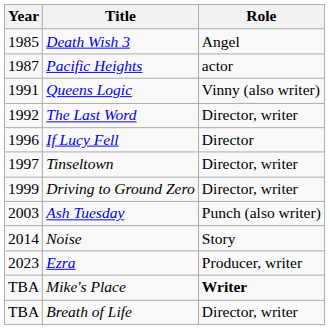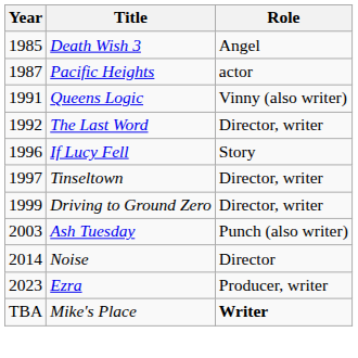 <table class="wikitable">
 <tr>
 <th>Year</th>
 <th>Title</th>
 <th>Role</th>
 </tr>
 <tr>
 <td>1985</td>
 <td><em><a href='#'>Death Wish 3</a></em></td>
 <td>Angel</td>
 </tr>
 <tr>
 <td>1987</td>
 <td><em><a href='#'>Pacific Heights</a></em></td>
 <td>actor</td>
 </tr>
 <tr>
 <td>1991</td>
 <td><em><a href='#'>Queens Logic</a></em></td>
 <td>Vinny (also writer)</td>
 </tr>
 <tr>
 <td>1992</td>
 <td><em><a href='#'>The Last Word</a></em></td>
 <td>Director, writer</td>
 </tr>
 <tr>
 <td>1996</td>
 <td><em><a href='#'>If Lucy Fell</a></em></td>
-<td>Director</td>
+<td>Story</td>
 </tr>
 <tr>
 <td>1997</td>
 <td><em>Tinseltown</em></td>
 <td>Director, writer</td>
 </tr>
 <tr>
 <td>1999</td>
 <td><em>Driving to Ground Zero</em></td>
 <td>Director, writer</td>
 </tr>
 <tr>
 <td>2003</td>
 <td><em><a href='#'>Ash Tuesday</a></em></td>
 <td>Punch (also writer)</td>
 </tr>
 <tr>
 <td>2014</td>
 <td><em>Noise</em></td>
-<td>Story</td>
+<td>Director</td>
 </tr>
 <tr>
 <td>2023</td>
 <td><em><a href='#'>Ezra</a></em></td>
 <td>Producer, writer</td>
 </tr>
 <tr>
 <td>TBA</td>
 <td><em>Mike's Place</em></td>
 <td><strong>Writer</strong></td>
 </tr>
-<tr>
-<td>TBA</td>
-<td><em>Breath of Life</em></td>
-<td>Director, writer</td>
-</tr>
 </table>
